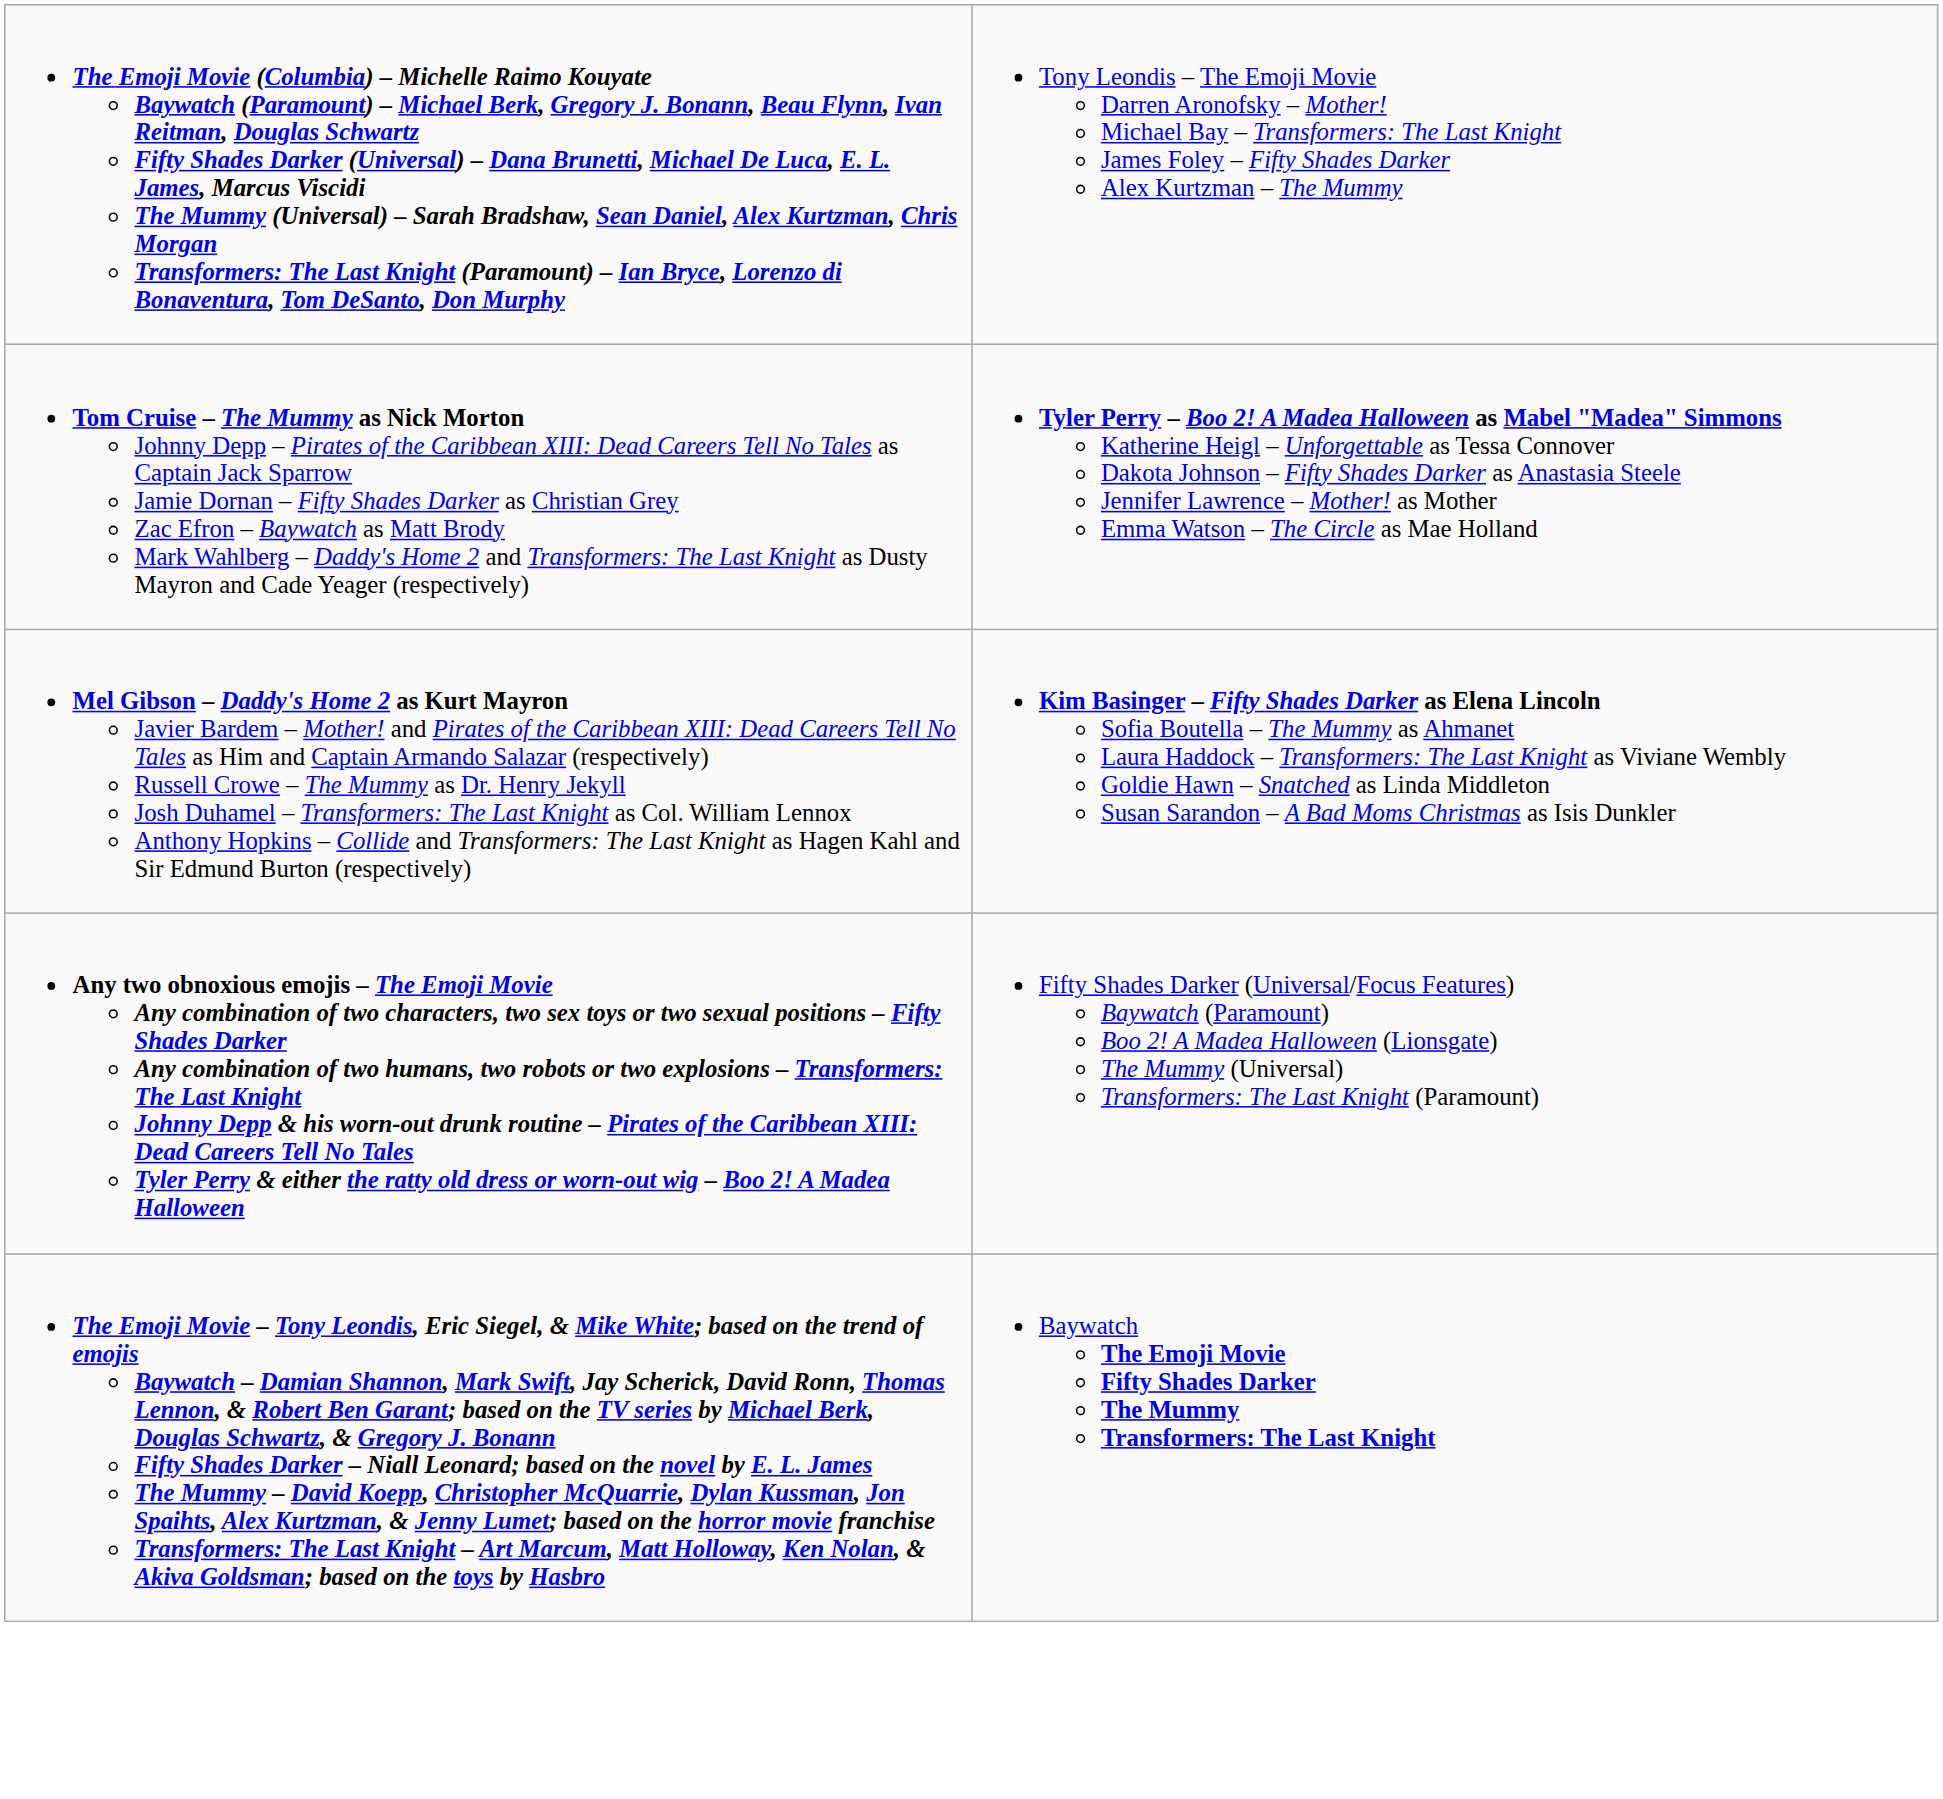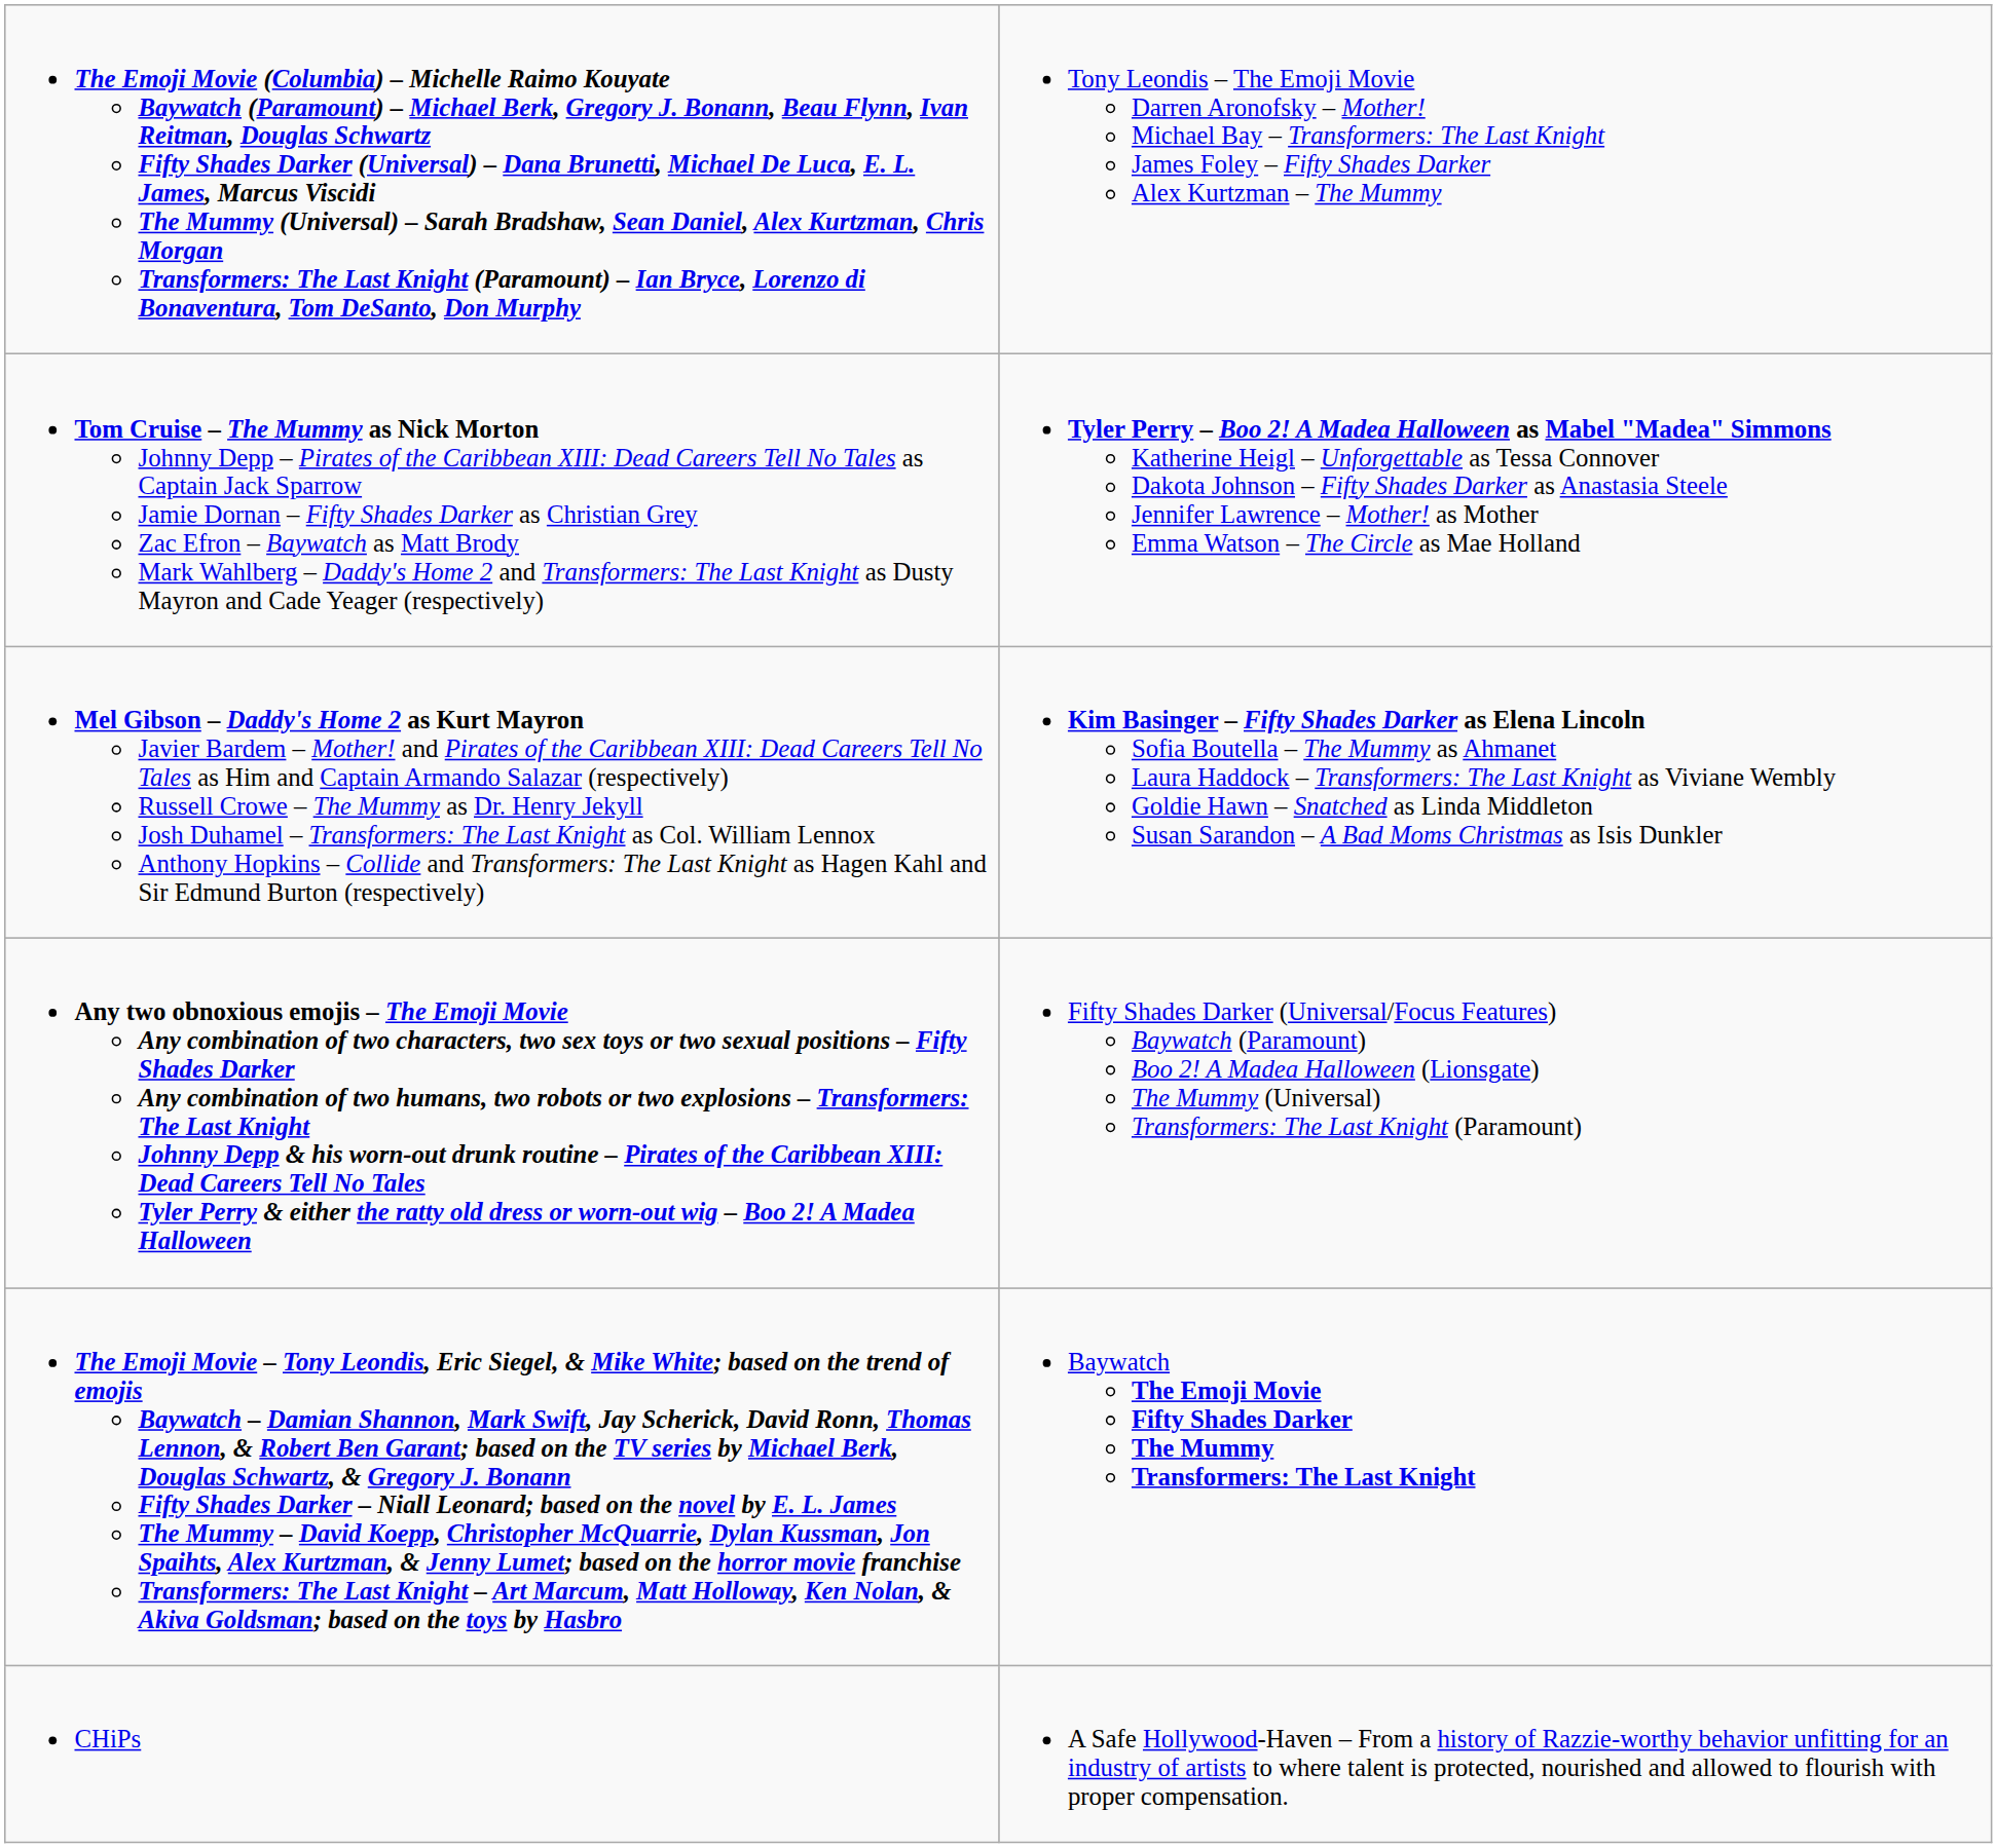 <table class=wikitable>
 <tr>
 <td valign="top" width="50%"><br><ul><li><strong><em><a href='#'>The Emoji Movie</a><em> (<a href='#'>Columbia</a>)<strong> </strong>– Michelle Raimo Kouyate<strong><ul><li></em><a href='#'>Baywatch</a><em> (<a href='#'>Paramount</a>) – <a href='#'>Michael Berk</a>, <a href='#'>Gregory J. Bonann</a>, <a href='#'>Beau Flynn</a>, <a href='#'>Ivan Reitman</a>, <a href='#'>Douglas Schwartz</a></li><li></em><a href='#'>Fifty Shades Darker</a><em> (<a href='#'>Universal</a>) – <a href='#'>Dana Brunetti</a>, <a href='#'>Michael De Luca</a>, <a href='#'>E. L. James</a>, Marcus Viscidi</li><li></em><a href='#'>The Mummy</a><em> (Universal) – Sarah Bradshaw, <a href='#'>Sean Daniel</a>, <a href='#'>Alex Kurtzman</a>, <a href='#'>Chris Morgan</a></li><li></em><a href='#'>Transformers: The Last Knight</a><em> (Paramount) – <a href='#'>Ian Bryce</a>, <a href='#'>Lorenzo di Bonaventura</a>, <a href='#'>Tom DeSanto</a>, <a href='#'>Don Murphy</a></li></ul></li></ul></td>
 <td valign="top" width="50%"><br><ul><li></strong><a href='#'>Tony Leondis</a> – </em><a href='#'>The Emoji Movie</a></em></strong><ul><li><a href='#'>Darren Aronofsky</a> – <em><a href='#'>Mother!</a></em></li><li><a href='#'>Michael Bay</a> – <em><a href='#'>Transformers: The Last Knight</a></em></li><li><a href='#'>James Foley</a> – <em><a href='#'>Fifty Shades Darker</a></em></li><li><a href='#'>Alex Kurtzman</a> – <em><a href='#'>The Mummy</a></em></li></ul></li></ul></td>
 </tr>
 <tr>
 <td valign="top" width="50%"><br><ul><li><strong><a href='#'>Tom Cruise</a> – <em><a href='#'>The Mummy</a></em> as Nick Morton</strong><ul><li><a href='#'>Johnny Depp</a> – <em><a href='#'>Pirates of the Caribbean XIII: Dead Careers Tell No Tales</a></em> as <a href='#'>Captain Jack Sparrow</a></li><li><a href='#'>Jamie Dornan</a> – <em><a href='#'>Fifty Shades Darker</a></em> as <a href='#'>Christian Grey</a></li><li><a href='#'>Zac Efron</a> – <em><a href='#'>Baywatch</a></em> as <a href='#'>Matt Brody</a></li><li><a href='#'>Mark Wahlberg</a> – <em><a href='#'>Daddy's Home 2</a></em> and <em><a href='#'>Transformers: The Last Knight</a></em> as Dusty Mayron and Cade Yeager (respectively)</li></ul></li></ul></td>
 <td valign="top" width="50%"><br><ul><li><strong><a href='#'>Tyler Perry</a> – <em><a href='#'>Boo 2! A Madea Halloween</a></em> as <a href='#'>Mabel "Madea" Simmons</a></strong><ul><li><a href='#'>Katherine Heigl</a> – <em><a href='#'>Unforgettable</a></em> as Tessa Connover</li><li><a href='#'>Dakota Johnson</a> – <em><a href='#'>Fifty Shades Darker</a></em> as <a href='#'>Anastasia Steele</a></li><li><a href='#'>Jennifer Lawrence</a> – <em><a href='#'>Mother!</a></em> as Mother</li><li><a href='#'>Emma Watson</a> – <em><a href='#'>The Circle</a></em> as Mae Holland</li></ul></li></ul></td>
 </tr>
 <tr>
 <td valign="top" width="50%"><br><ul><li><strong><a href='#'>Mel Gibson</a> – <em><a href='#'>Daddy's Home 2</a></em> as Kurt Mayron</strong><ul><li><a href='#'>Javier Bardem</a> – <em><a href='#'>Mother!</a></em> and <em><a href='#'>Pirates of the Caribbean XIII: Dead Careers Tell No Tales</a></em> as Him and <a href='#'>Captain Armando Salazar</a> (respectively)</li><li><a href='#'>Russell Crowe</a> – <em><a href='#'>The Mummy</a></em> as <a href='#'>Dr. Henry Jekyll</a></li><li><a href='#'>Josh Duhamel</a> – <em><a href='#'>Transformers: The Last Knight</a></em> as Col. William Lennox</li><li><a href='#'>Anthony Hopkins</a> – <em><a href='#'>Collide</a></em> and <em>Transformers: The Last Knight</em> as Hagen Kahl and Sir Edmund Burton (respectively)</li></ul></li></ul></td>
 <td valign="top" width="50%"><br><ul><li><strong><a href='#'>Kim Basinger</a> – <em><a href='#'>Fifty Shades Darker</a></em> as Elena Lincoln</strong><ul><li><a href='#'>Sofia Boutella</a> – <em><a href='#'>The Mummy</a></em> as <a href='#'>Ahmanet</a></li><li><a href='#'>Laura Haddock</a> – <em><a href='#'>Transformers: The Last Knight</a></em> as Viviane Wembly</li><li><a href='#'>Goldie Hawn</a> – <em><a href='#'>Snatched</a></em> as Linda Middleton</li><li><a href='#'>Susan Sarandon</a> – <em><a href='#'>A Bad Moms Christmas</a></em> as Isis Dunkler</li></ul></li></ul></td>
 </tr>
 <tr>
 <td valign="top" width="50%"><br><ul><li><strong>Any two obnoxious emojis – <em><a href='#'>The Emoji Movie</a><strong><em><ul><li>Any combination of two characters, two sex toys or two sexual positions – </em><a href='#'>Fifty Shades Darker</a><em></li><li>Any combination of two humans, two robots or two explosions – </em><a href='#'>Transformers: The Last Knight</a><em></li><li><a href='#'>Johnny Depp</a> & his worn-out drunk routine – </em><a href='#'>Pirates of the Caribbean XIII: Dead Careers Tell No Tales</a><em></li><li><a href='#'>Tyler Perry</a> & either <a href='#'>the ratty old dress or worn-out wig</a> – </em><a href='#'>Boo 2! A Madea Halloween</a><em></li></ul></li></ul></td>
 <td valign="top" width="50%"><br><ul><li></em></strong><a href='#'>Fifty Shades Darker</a></em> (<a href='#'>Universal</a>/<a href='#'>Focus Features</a>)</strong><ul><li><em><a href='#'>Baywatch</a></em> (<a href='#'>Paramount</a>)</li><li><em><a href='#'>Boo 2! A Madea Halloween</a></em> (<a href='#'>Lionsgate</a>)</li><li><em><a href='#'>The Mummy</a></em> (Universal)</li><li><em><a href='#'>Transformers: The Last Knight</a></em> (Paramount)</li></ul></li></ul></td>
 </tr>
 <tr>
 <td valign="top" width="50%"><br><ul><li><strong><em><a href='#'>The Emoji Movie</a><em> – <a href='#'>Tony Leondis</a>, Eric Siegel, & <a href='#'>Mike White</a>; based on the trend of <a href='#'>emojis</a><strong><ul><li></em><a href='#'>Baywatch</a><em> – <a href='#'>Damian Shannon</a>, <a href='#'>Mark Swift</a>, Jay Scherick, David Ronn, <a href='#'>Thomas Lennon</a>, & <a href='#'>Robert Ben Garant</a>; based on the <a href='#'>TV series</a> by <a href='#'>Michael Berk</a>, <a href='#'>Douglas Schwartz</a>, & <a href='#'>Gregory J. Bonann</a></li><li></em><a href='#'>Fifty Shades Darker</a><em> – Niall Leonard; based on the <a href='#'>novel</a> by <a href='#'>E. L. James</a></li><li></em><a href='#'>The Mummy</a><em> – <a href='#'>David Koepp</a>, <a href='#'>Christopher McQuarrie</a>, <a href='#'>Dylan Kussman</a>, <a href='#'>Jon Spaihts</a>, <a href='#'>Alex Kurtzman</a>, & <a href='#'>Jenny Lumet</a>; based on the <a href='#'>horror movie</a> franchise</li><li></em><a href='#'>Transformers: The Last Knight</a><em> – <a href='#'>Art Marcum</a>, <a href='#'>Matt Holloway</a>, <a href='#'>Ken Nolan</a>, & <a href='#'>Akiva Goldsman</a>; based on the <a href='#'>toys</a> by <a href='#'>Hasbro</a></li></ul></li></ul></td>
 <td valign="top" width="50%"><br><ul><li></em></strong><a href='#'>Baywatch</a><strong><em><ul><li></em><a href='#'>The Emoji Movie</a><em></li><li></em><a href='#'>Fifty Shades Darker</a><em></li><li></em><a href='#'>The Mummy</a><em></li><li></em><a href='#'>Transformers: The Last Knight</a><em></li></ul></li></ul></td>
 </tr>
+<tr>
+<td valign="top" width="50%"><br><ul><li></em></strong><a href='#'>CHiPs</a><strong><em></li></ul></td>
+<td valign="top" width="50%"><br><ul><li></strong>A Safe <a href='#'>Hollywood</a>-Haven – From a <a href='#'>history of Razzie-worthy behavior unfitting for an industry of artists</a> to where talent is protected, nourished and allowed to flourish with proper compensation.<strong></li></ul></td>
+</tr>
 </table>
